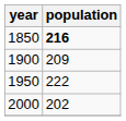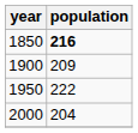 <table class="wikitable">
 <tr>
 <th>year</th>
 <th>population</th>
 </tr>
 <tr>
 <td>1850</td>
 <td><strong>216</strong></td>
 </tr>
 <tr>
 <td>1900</td>
 <td>209</td>
 </tr>
 <tr>
 <td>1950</td>
 <td>222</td>
 </tr>
 <tr>
 <td>2000</td>
-<td>202</td>
+<td>204</td>
 </tr>
 <tr>
 </tr>
 </table>
